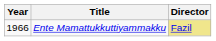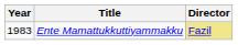 <table class="wikitable">
 <tr>
 <th>Year</th>
 <th>Title</th>
 <th>Director</th>
 </tr>
 <tr>
-<td>1966</td>
+<td>1983</td>
 <td><em><a href='#'>Ente Mamattukkuttiyammakku</a></em></td>
 <td style="background: khaki;"><a href='#'>Fazil</a></td>
 </tr>
 </table>
